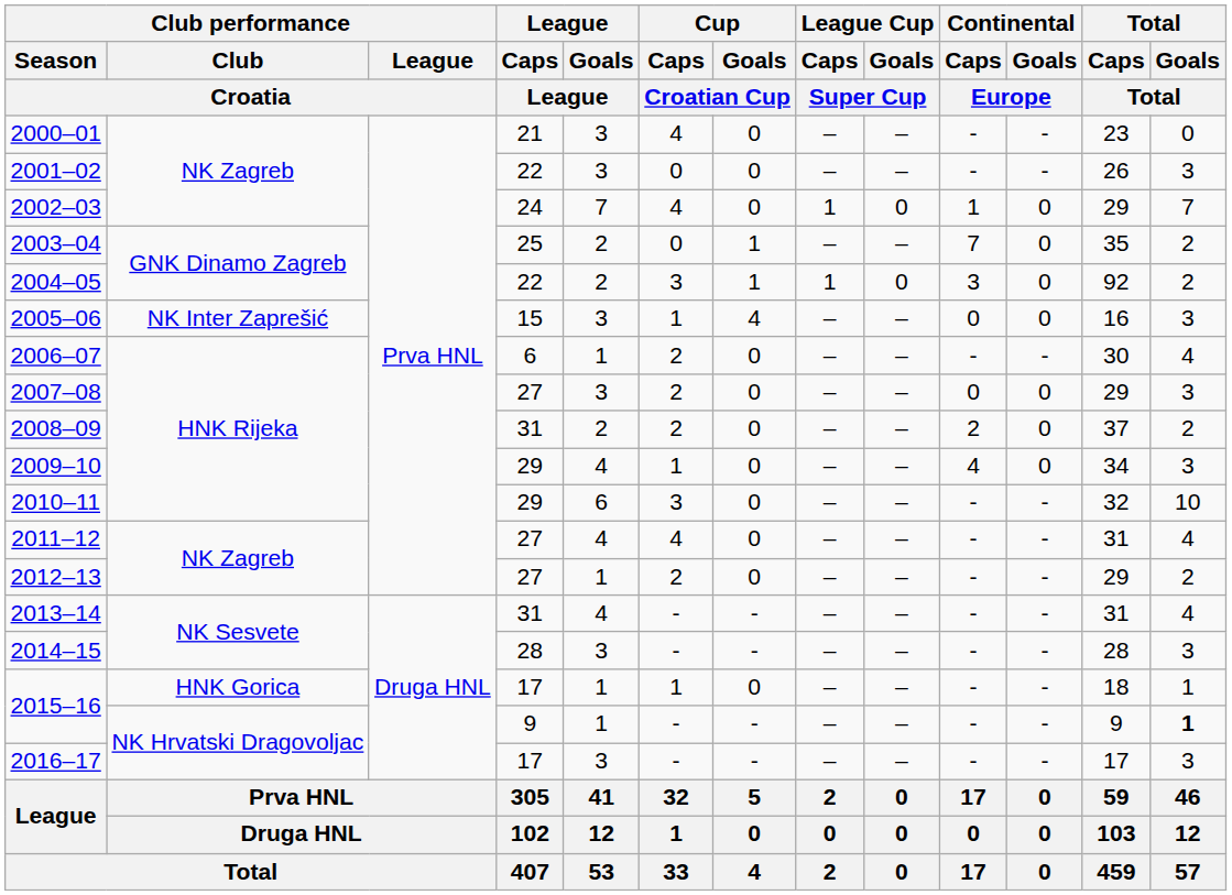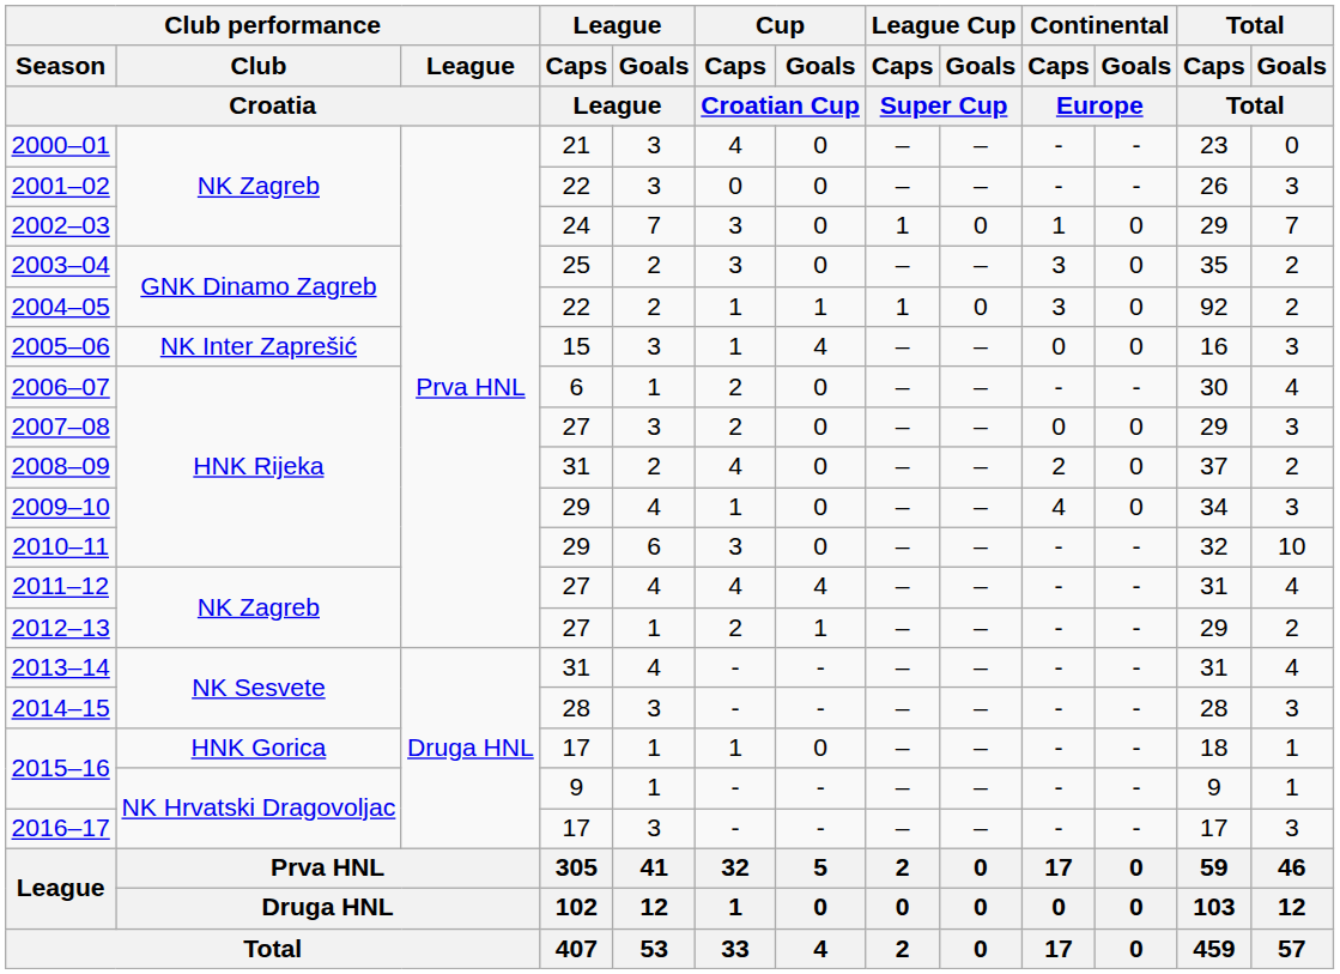 <table class="wikitable" style="text-align:center;">
 <tr>
 <th colspan=3>Club performance</th>
 <th colspan=2>League</th>
 <th colspan=2>Cup</th>
 <th colspan=2>League Cup</th>
 <th colspan=2>Continental</th>
 <th colspan=2>Total</th>
 </tr>
 <tr>
 <th>Season</th>
 <th>Club</th>
 <th>League</th>
 <th>Caps</th>
 <th>Goals</th>
 <th>Caps</th>
 <th>Goals</th>
 <th>Caps</th>
 <th>Goals</th>
 <th>Caps</th>
 <th>Goals</th>
 <th>Caps</th>
 <th>Goals</th>
 </tr>
 <tr>
 <th colspan=3>Croatia</th>
 <th colspan=2>League</th>
 <th colspan=2><a href='#'>Croatian Cup</a></th>
 <th colspan=2><a href='#'>Super Cup</a></th>
 <th colspan=2><a href='#'>Europe</a></th>
 <th colspan=2>Total</th>
 </tr>
 <tr>
 <td><a href='#'>2000–01</a></td>
 <td rowspan="3"><a href='#'>NK Zagreb</a></td>
 <td rowspan="13"><a href='#'>Prva HNL</a></td>
 <td>21</td>
 <td>3</td>
 <td>4</td>
 <td>0</td>
 <td>–</td>
 <td>–</td>
 <td>-</td>
 <td>-</td>
 <td>23</td>
 <td>0</td>
 </tr>
 <tr>
 <td><a href='#'>2001–02</a></td>
 <td>22</td>
 <td>3</td>
 <td>0</td>
 <td>0</td>
 <td>–</td>
 <td>–</td>
 <td>-</td>
 <td>-</td>
 <td>26</td>
 <td>3</td>
 </tr>
 <tr>
 <td><a href='#'>2002–03</a></td>
 <td>24</td>
 <td>7</td>
-<td>4</td>
+<td>3</td>
 <td>0</td>
 <td>1</td>
 <td>0</td>
 <td>1</td>
 <td>0</td>
 <td>29</td>
 <td>7</td>
 </tr>
 <tr>
 <td><a href='#'>2003–04</a></td>
 <td rowspan="2"><a href='#'>GNK Dinamo Zagreb</a></td>
 <td>25</td>
 <td>2</td>
+<td>3</td>
 <td>0</td>
-<td>1</td>
 <td>–</td>
 <td>–</td>
-<td>7</td>
+<td>3</td>
 <td>0</td>
 <td>35</td>
 <td>2</td>
 </tr>
 <tr>
 <td><a href='#'>2004–05</a></td>
 <td>22</td>
 <td>2</td>
-<td>3</td>
+<td>1</td>
 <td>1</td>
 <td>1</td>
 <td>0</td>
 <td>3</td>
 <td>0</td>
 <td>92</td>
 <td>2</td>
 </tr>
 <tr>
 <td><a href='#'>2005–06</a></td>
 <td rowspan="1"><a href='#'>NK Inter Zaprešić</a></td>
 <td>15</td>
 <td>3</td>
 <td>1</td>
 <td>4</td>
 <td>–</td>
 <td>–</td>
 <td>0</td>
 <td>0</td>
 <td>16</td>
 <td>3</td>
 </tr>
 <tr>
 <td><a href='#'>2006–07</a></td>
 <td rowspan="5"><a href='#'>HNK Rijeka</a></td>
 <td>6</td>
 <td>1</td>
 <td>2</td>
 <td>0</td>
 <td>–</td>
 <td>–</td>
 <td>-</td>
 <td>-</td>
 <td>30</td>
 <td>4</td>
 </tr>
 <tr>
 <td><a href='#'>2007–08</a></td>
 <td>27</td>
 <td>3</td>
 <td>2</td>
 <td>0</td>
 <td>–</td>
 <td>–</td>
 <td>0</td>
 <td>0</td>
 <td>29</td>
 <td>3</td>
 </tr>
 <tr>
 <td><a href='#'>2008–09</a></td>
 <td>31</td>
 <td>2</td>
-<td>2</td>
+<td>4</td>
 <td>0</td>
 <td>–</td>
 <td>–</td>
 <td>2</td>
 <td>0</td>
 <td>37</td>
 <td>2</td>
 </tr>
 <tr>
 <td><a href='#'>2009–10</a></td>
 <td>29</td>
 <td>4</td>
 <td>1</td>
 <td>0</td>
 <td>–</td>
 <td>–</td>
 <td>4</td>
 <td>0</td>
 <td>34</td>
 <td>3</td>
 </tr>
 <tr>
 <td><a href='#'>2010–11</a></td>
 <td>29</td>
 <td>6</td>
 <td>3</td>
 <td>0</td>
 <td>–</td>
 <td>–</td>
 <td>-</td>
 <td>-</td>
 <td>32</td>
 <td>10</td>
 </tr>
 <tr>
 <td><a href='#'>2011–12</a></td>
 <td rowspan="2"><a href='#'>NK Zagreb</a></td>
 <td>27</td>
 <td>4</td>
 <td>4</td>
-<td>0</td>
+<td>4</td>
 <td>–</td>
 <td>–</td>
 <td>-</td>
 <td>-</td>
 <td>31</td>
 <td>4</td>
 </tr>
 <tr>
 <td><a href='#'>2012–13</a></td>
 <td>27</td>
 <td>1</td>
 <td>2</td>
-<td>0</td>
+<td>1</td>
 <td>–</td>
 <td>–</td>
 <td>-</td>
 <td>-</td>
 <td>29</td>
 <td>2</td>
 </tr>
 <tr>
 <td><a href='#'>2013–14</a></td>
 <td rowspan="2"><a href='#'>NK Sesvete</a></td>
 <td rowspan="5"><a href='#'>Druga HNL</a></td>
 <td>31</td>
 <td>4</td>
 <td>-</td>
 <td>-</td>
 <td>–</td>
 <td>–</td>
 <td>-</td>
 <td>-</td>
 <td>31</td>
 <td>4</td>
 </tr>
 <tr>
 <td><a href='#'>2014–15</a></td>
 <td>28</td>
 <td>3</td>
 <td>-</td>
 <td>-</td>
 <td>–</td>
 <td>–</td>
 <td>-</td>
 <td>-</td>
 <td>28</td>
 <td>3</td>
 </tr>
 <tr>
 <td rowspan="2"><a href='#'>2015–16</a></td>
 <td rowspan="1"><a href='#'>HNK Gorica</a></td>
 <td>17</td>
 <td>1</td>
 <td>1</td>
 <td>0</td>
 <td>–</td>
 <td>–</td>
 <td>-</td>
 <td>-</td>
 <td>18</td>
 <td>1</td>
 </tr>
 <tr>
 <td rowspan="2"><a href='#'>NK Hrvatski Dragovoljac</a></td>
 <td>9</td>
 <td>1</td>
 <td>-</td>
 <td>-</td>
 <td>–</td>
 <td>–</td>
 <td>-</td>
 <td>-</td>
 <td>9</td>
-<td><strong>1</strong></td>
+<td>1</td>
 </tr>
 <tr>
 <td><a href='#'>2016–17</a></td>
 <td>17</td>
 <td>3</td>
 <td>-</td>
 <td>-</td>
 <td>–</td>
 <td>–</td>
 <td>-</td>
 <td>-</td>
 <td>17</td>
 <td>3</td>
 </tr>
 <tr>
 <th rowspan=2>League</th>
 <th colspan=2>Prva HNL</th>
 <th>305</th>
 <th>41</th>
 <th>32</th>
 <th>5</th>
 <th>2</th>
 <th>0</th>
 <th>17</th>
 <th>0</th>
 <th>59</th>
 <th>46</th>
 </tr>
 <tr>
 <th colspan=2>Druga HNL</th>
 <th>102</th>
 <th>12</th>
 <th>1</th>
 <th>0</th>
 <th>0</th>
 <th>0</th>
 <th>0</th>
 <th>0</th>
 <th>103</th>
 <th>12</th>
 </tr>
 <tr>
 <th colspan=3>Total</th>
 <th>407</th>
 <th>53</th>
 <th>33</th>
 <th>4</th>
 <th>2</th>
 <th>0</th>
 <th>17</th>
 <th>0</th>
 <th>459</th>
 <th>57</th>
 </tr>
 </table>
